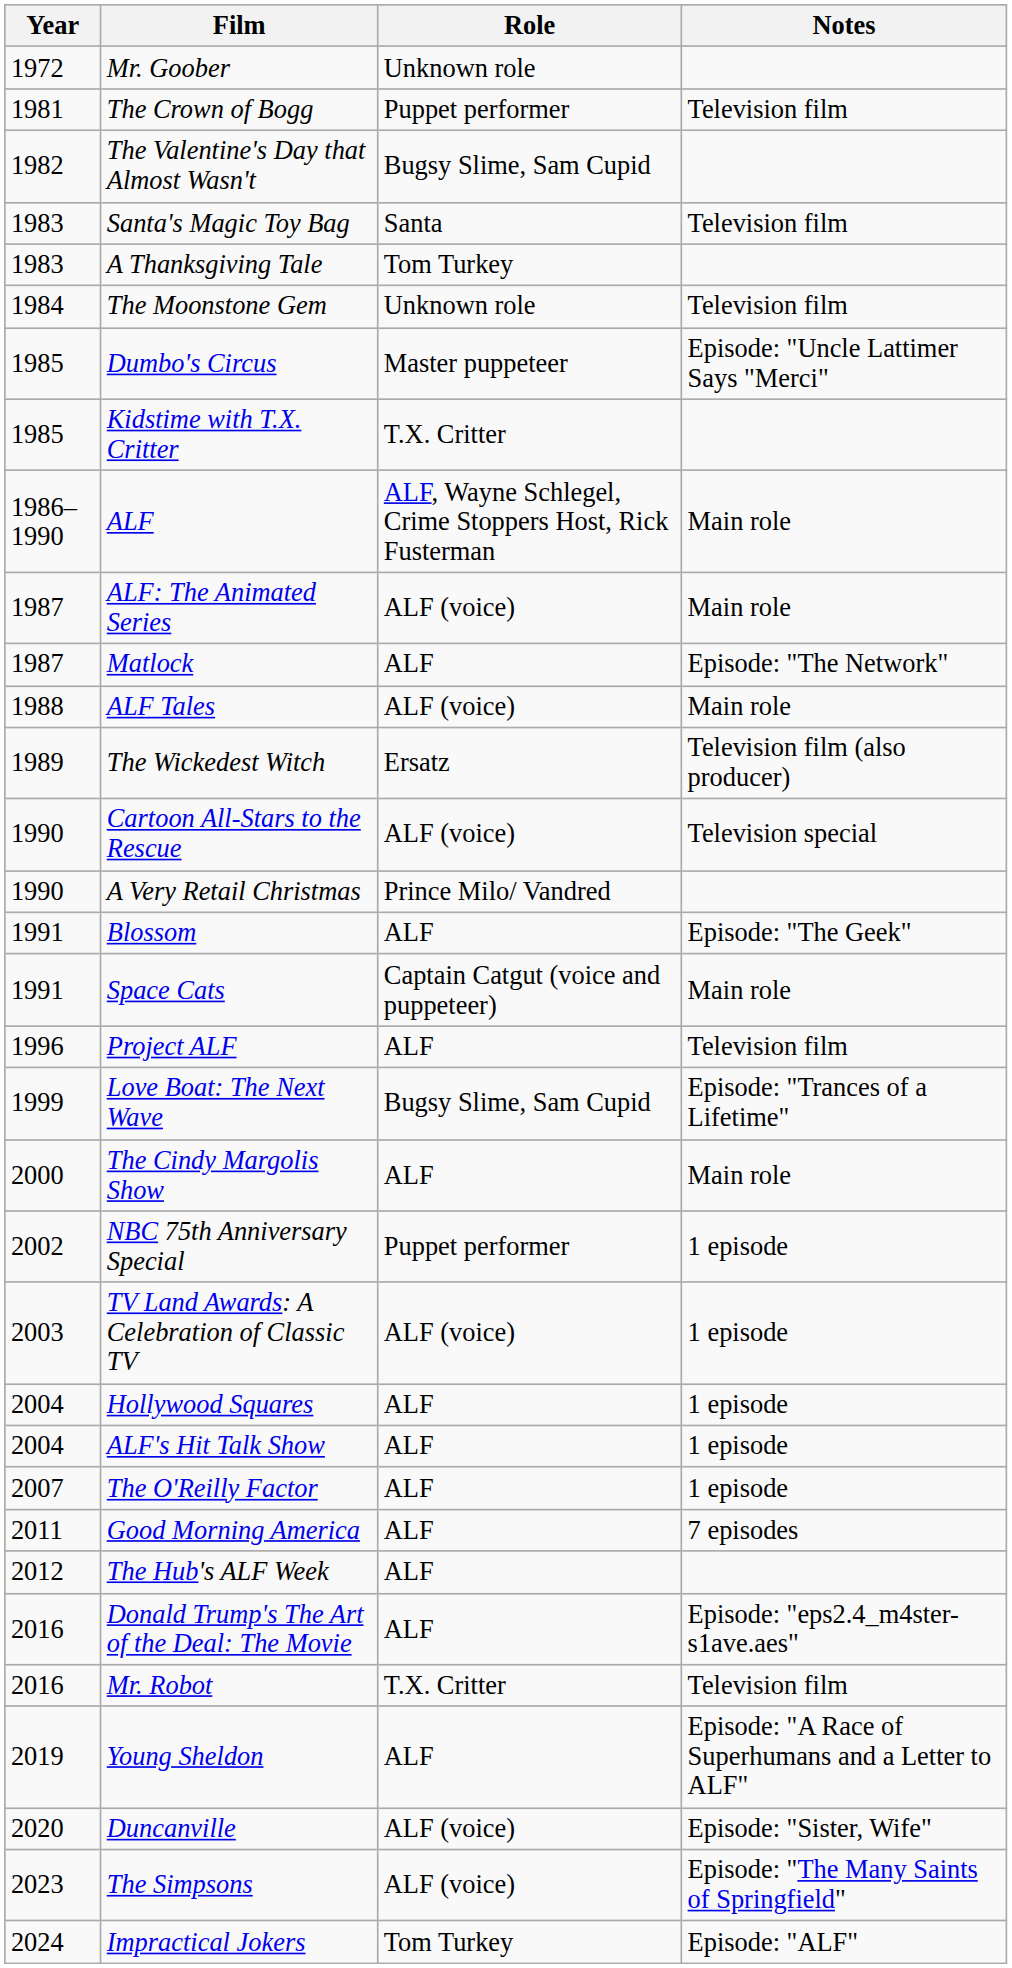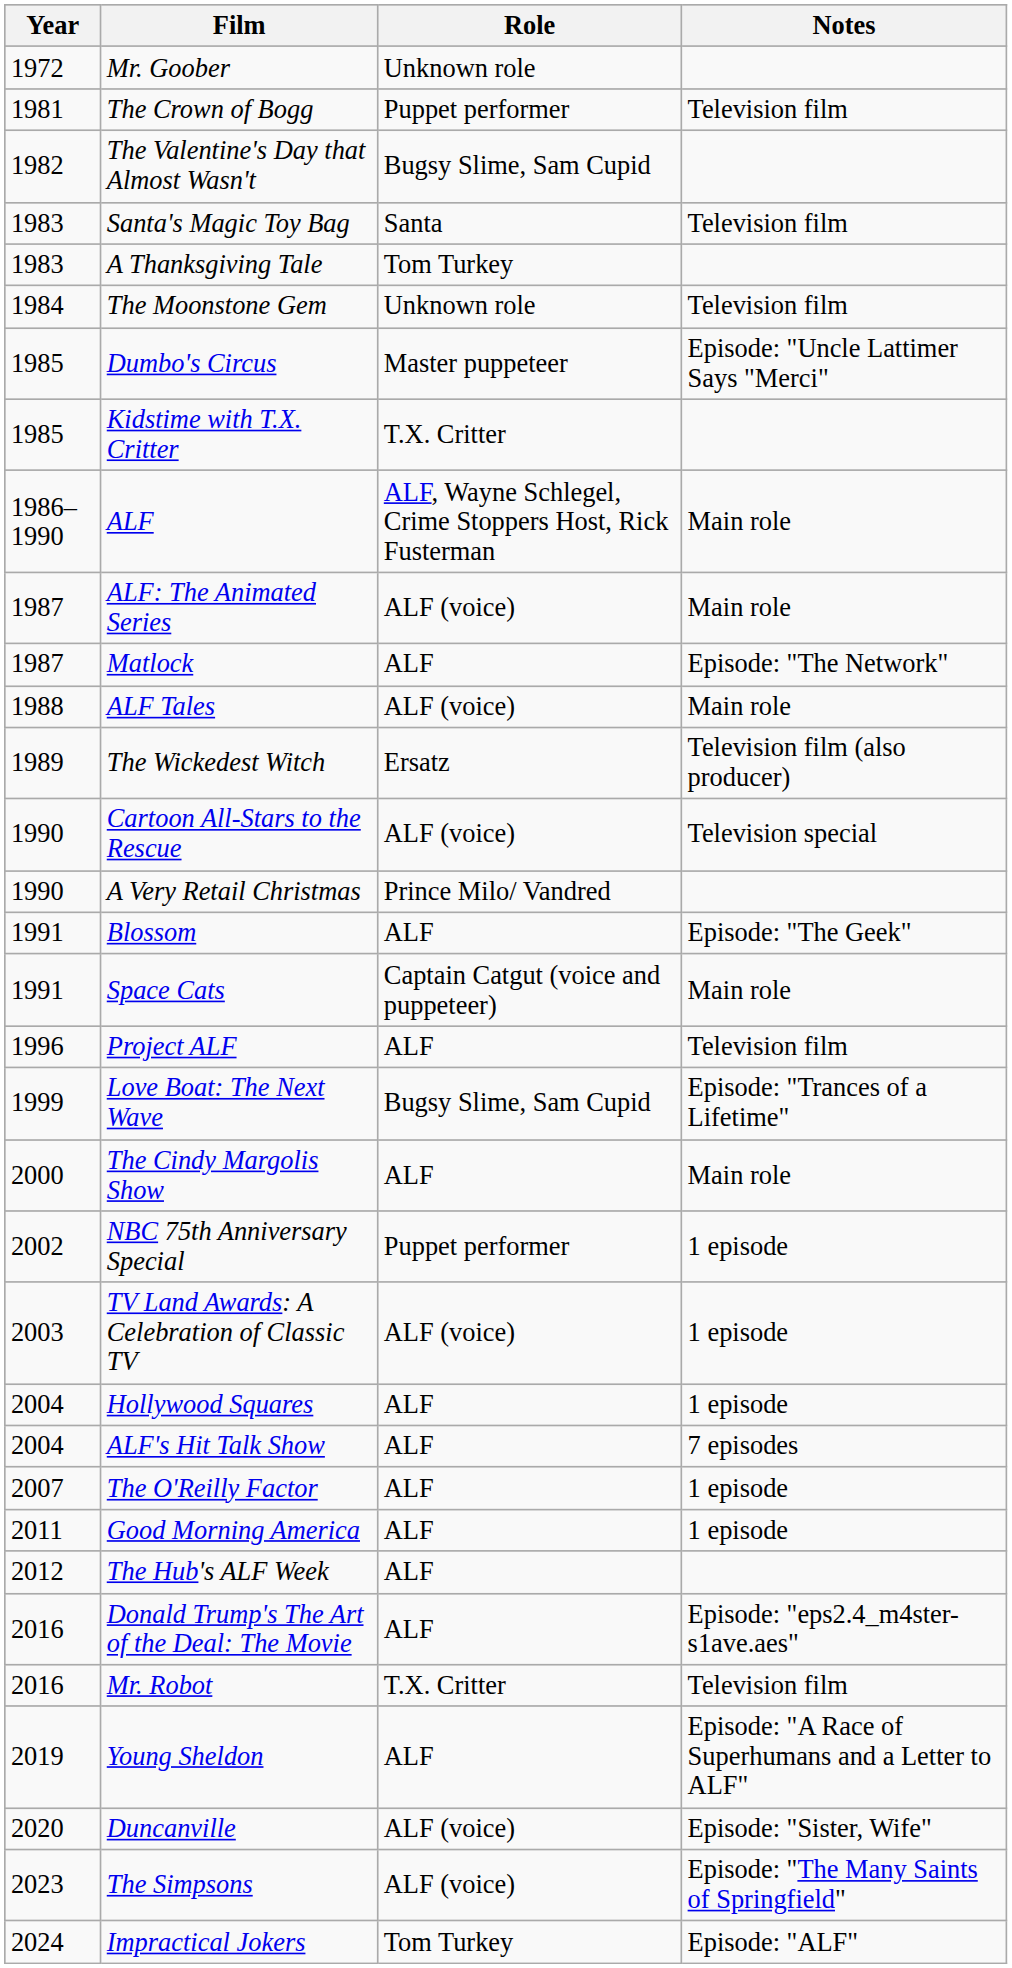 <table class="wikitable">
 <tr>
 <th>Year</th>
 <th>Film</th>
 <th>Role</th>
 <th>Notes</th>
 </tr>
 <tr>
 <td>1972</td>
 <td><em>Mr. Goober</em></td>
 <td>Unknown role</td>
 <td></td>
 </tr>
 <tr>
 <td>1981</td>
 <td><em>The Crown of Bogg</em></td>
 <td>Puppet performer</td>
 <td>Television film</td>
 </tr>
 <tr>
 <td>1982</td>
 <td><em>The Valentine's Day that Almost Wasn't</em></td>
 <td>Bugsy Slime, Sam Cupid</td>
 <td></td>
 </tr>
 <tr>
 <td>1983</td>
 <td><em>Santa's Magic Toy Bag</em></td>
 <td>Santa</td>
 <td>Television film</td>
 </tr>
 <tr>
 <td>1983</td>
 <td><em>A Thanksgiving Tale</em></td>
 <td>Tom Turkey</td>
 <td></td>
 </tr>
 <tr>
 <td>1984</td>
 <td><em>The Moonstone Gem</em></td>
 <td>Unknown role</td>
 <td>Television film</td>
 </tr>
 <tr>
 <td>1985</td>
 <td><em><a href='#'>Dumbo's Circus</a></em></td>
 <td>Master puppeteer</td>
 <td>Episode: "Uncle Lattimer Says "Merci"</td>
 </tr>
 <tr>
 <td>1985</td>
 <td><em><a href='#'>Kidstime with T.X. Critter</a></em></td>
 <td>T.X. Critter</td>
 <td></td>
 </tr>
 <tr>
 <td>1986–1990</td>
 <td><em><a href='#'>ALF</a></em></td>
 <td><a href='#'>ALF</a>, Wayne Schlegel, Crime Stoppers Host, Rick Fusterman</td>
 <td>Main role</td>
 </tr>
 <tr>
 <td>1987</td>
 <td><em><a href='#'>ALF: The Animated Series</a></em></td>
 <td>ALF (voice)</td>
 <td>Main role</td>
 </tr>
 <tr>
 <td>1987</td>
 <td><em><a href='#'>Matlock</a></em></td>
 <td>ALF</td>
 <td>Episode: "The Network"</td>
 </tr>
 <tr>
 <td>1988</td>
 <td><em><a href='#'>ALF Tales</a></em></td>
 <td>ALF (voice)</td>
 <td>Main role</td>
 </tr>
 <tr>
 <td>1989</td>
 <td><em>The Wickedest Witch</em></td>
 <td>Ersatz</td>
 <td>Television film (also producer)</td>
 </tr>
 <tr>
 <td>1990</td>
 <td><em><a href='#'>Cartoon All-Stars to the Rescue</a></em></td>
 <td>ALF (voice)</td>
 <td>Television special</td>
 </tr>
 <tr>
 <td>1990</td>
 <td><em>A Very Retail Christmas</em></td>
 <td>Prince Milo/ Vandred</td>
 <td></td>
 </tr>
 <tr>
 <td>1991</td>
 <td><em><a href='#'>Blossom</a></em></td>
 <td>ALF</td>
 <td>Episode: "The Geek"</td>
 </tr>
 <tr>
 <td>1991</td>
 <td><em><a href='#'>Space Cats</a></em></td>
 <td>Captain Catgut (voice and puppeteer)</td>
 <td>Main role</td>
 </tr>
 <tr>
 <td>1996</td>
 <td><em><a href='#'>Project ALF</a></em></td>
 <td>ALF</td>
 <td>Television film</td>
 </tr>
 <tr>
 <td>1999</td>
 <td><em><a href='#'>Love Boat: The Next Wave</a></em></td>
 <td>Bugsy Slime, Sam Cupid</td>
 <td>Episode: "Trances of a Lifetime"</td>
 </tr>
 <tr>
 <td>2000</td>
 <td><em><a href='#'>The Cindy Margolis Show</a></em></td>
 <td>ALF</td>
 <td>Main role</td>
 </tr>
 <tr>
 <td>2002</td>
 <td><em><a href='#'>NBC</a> 75th Anniversary Special</em></td>
 <td>Puppet performer</td>
 <td>1 episode</td>
 </tr>
 <tr>
 <td>2003</td>
 <td><em><a href='#'>TV Land Awards</a>: A Celebration of Classic TV</em></td>
 <td>ALF (voice)</td>
 <td>1 episode</td>
 </tr>
 <tr>
 <td>2004</td>
 <td><em><a href='#'>Hollywood Squares</a></em></td>
 <td>ALF</td>
 <td>1 episode</td>
 </tr>
 <tr>
 <td>2004</td>
 <td><em><a href='#'>ALF's Hit Talk Show</a></em></td>
 <td>ALF</td>
-<td>1 episode</td>
+<td>7 episodes</td>
 </tr>
 <tr>
 <td>2007</td>
 <td><em><a href='#'>The O'Reilly Factor</a></em></td>
 <td>ALF</td>
 <td>1 episode</td>
 </tr>
 <tr>
 <td>2011</td>
 <td><em><a href='#'>Good Morning America</a></em></td>
 <td>ALF</td>
-<td>7 episodes</td>
+<td>1 episode</td>
 </tr>
 <tr>
 <td>2012</td>
 <td><em><a href='#'>The Hub</a>'s ALF Week</em></td>
 <td>ALF</td>
 <td></td>
 </tr>
 <tr>
 <td>2016</td>
 <td><em><a href='#'>Donald Trump's The Art of the Deal: The Movie</a></em></td>
 <td>ALF</td>
 <td>Episode: "eps2.4_m4ster-s1ave.aes"</td>
 </tr>
 <tr>
 <td>2016</td>
 <td><em><a href='#'>Mr. Robot</a></em></td>
 <td>T.X. Critter</td>
 <td>Television film</td>
 </tr>
 <tr>
 <td>2019</td>
 <td><em><a href='#'>Young Sheldon</a></em></td>
 <td>ALF</td>
 <td>Episode: "A Race of Superhumans and a Letter to ALF"</td>
 </tr>
 <tr>
 <td>2020</td>
 <td><em><a href='#'>Duncanville</a></em></td>
 <td>ALF (voice)</td>
 <td>Episode: "Sister, Wife"</td>
 </tr>
 <tr>
 <td>2023</td>
 <td><em><a href='#'>The Simpsons</a></em></td>
 <td>ALF (voice)</td>
 <td>Episode: "<a href='#'>The Many Saints of Springfield</a>"</td>
 </tr>
 <tr>
 <td>2024</td>
 <td><em><a href='#'>Impractical Jokers</a></em></td>
 <td>Tom Turkey</td>
 <td>Episode: "ALF"</td>
 </tr>
 </table>
